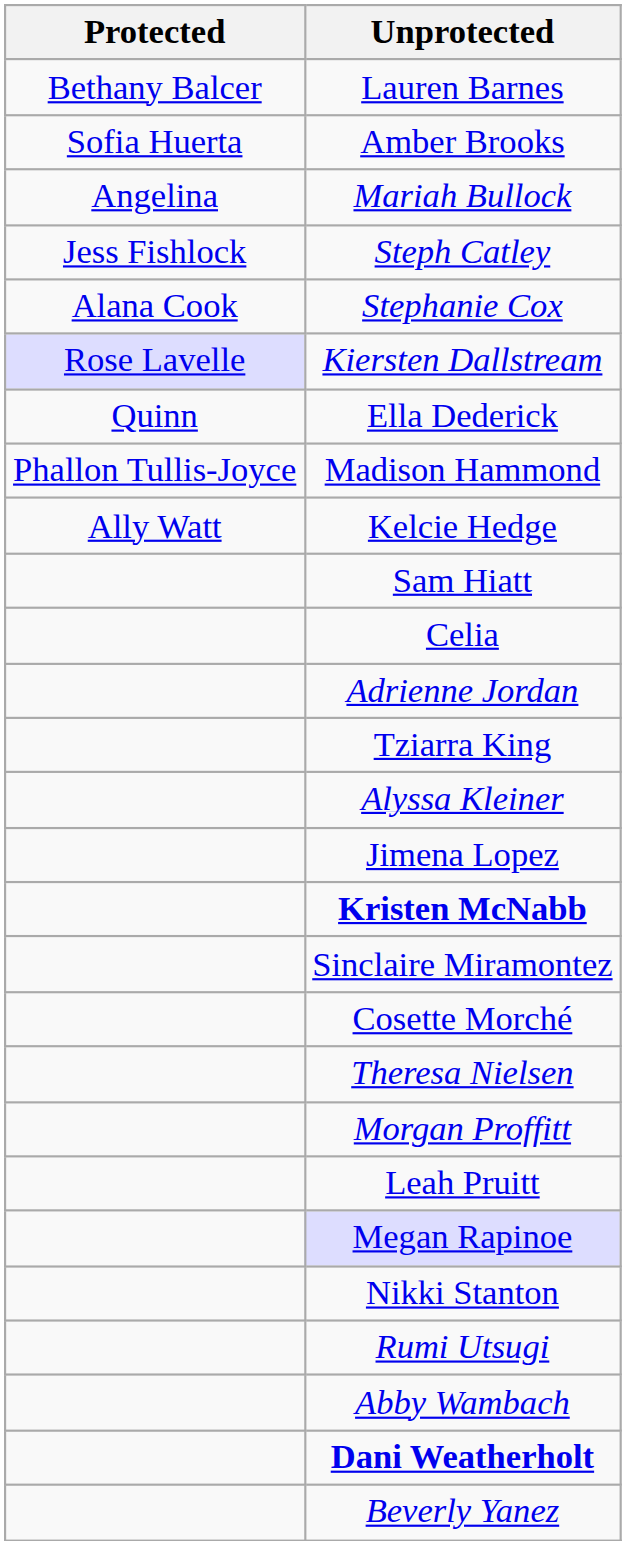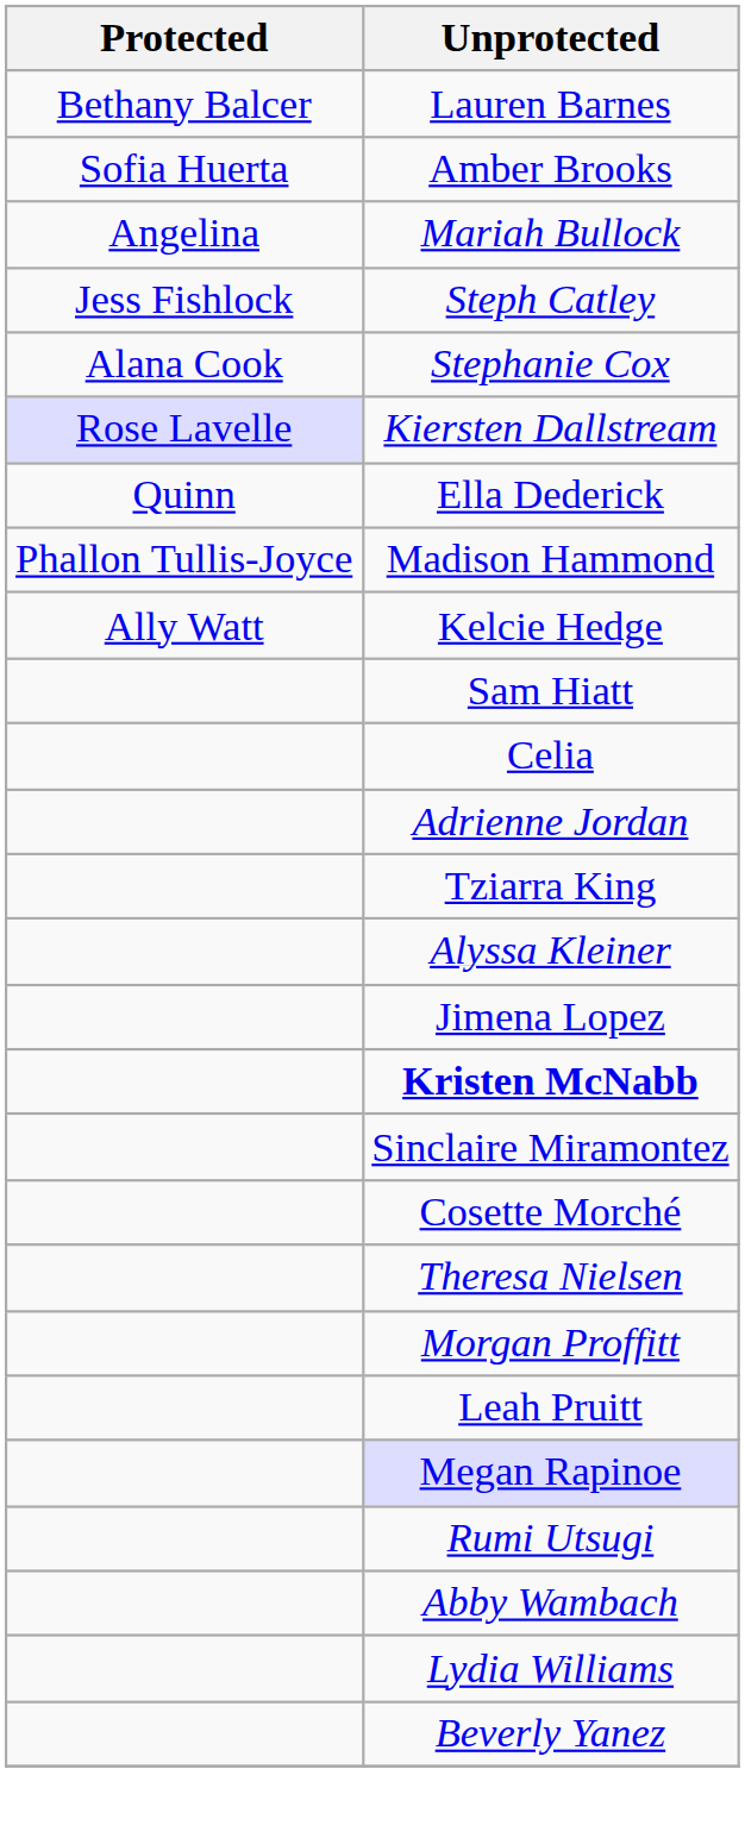 <table class="wikitable" style="text-align:center">
 <tr>
 <th scope="col">Protected</th>
 <th scope="col">Unprotected</th>
 </tr>
 <tr>
 <td><a href='#'>Bethany Balcer</a></td>
 <td><a href='#'>Lauren Barnes</a></td>
 </tr>
 <tr>
 <td><a href='#'>Sofia Huerta</a></td>
 <td><a href='#'>Amber Brooks</a></td>
 </tr>
 <tr>
 <td><a href='#'>Angelina</a></td>
 <td><em><a href='#'>Mariah Bullock</a></em></td>
 </tr>
 <tr>
 <td><a href='#'>Jess Fishlock</a></td>
 <td><em><a href='#'>Steph Catley</a></em></td>
 </tr>
 <tr>
 <td><a href='#'>Alana Cook</a></td>
 <td><em><a href='#'>Stephanie Cox</a></em></td>
 </tr>
 <tr>
 <td style="background:#ddf;"><a href='#'>Rose Lavelle</a></td>
 <td><em><a href='#'>Kiersten Dallstream</a></em></td>
 </tr>
 <tr>
 <td><a href='#'>Quinn</a></td>
 <td><a href='#'>Ella Dederick</a></td>
 </tr>
 <tr>
 <td><a href='#'>Phallon Tullis-Joyce</a></td>
 <td><a href='#'>Madison Hammond</a></td>
 </tr>
 <tr>
 <td><a href='#'>Ally Watt</a></td>
 <td><a href='#'>Kelcie Hedge</a></td>
 </tr>
 <tr>
 <td></td>
 <td><a href='#'>Sam Hiatt</a></td>
 </tr>
 <tr>
 <td></td>
 <td><a href='#'>Celia</a></td>
 </tr>
 <tr>
 <td></td>
 <td><em><a href='#'>Adrienne Jordan</a></em></td>
 </tr>
 <tr>
 <td></td>
 <td><a href='#'>Tziarra King</a></td>
 </tr>
 <tr>
 <td></td>
 <td><em><a href='#'>Alyssa Kleiner</a></em></td>
 </tr>
 <tr>
 <td></td>
 <td><a href='#'>Jimena Lopez</a></td>
 </tr>
 <tr>
 <td></td>
 <td><strong><a href='#'>Kristen McNabb</a></strong></td>
 </tr>
 <tr>
 <td></td>
 <td><a href='#'>Sinclaire Miramontez</a></td>
 </tr>
 <tr>
 <td></td>
 <td><a href='#'>Cosette Morché</a></td>
 </tr>
 <tr>
 <td></td>
 <td><em><a href='#'>Theresa Nielsen</a></em></td>
 </tr>
 <tr>
 <td></td>
 <td><em><a href='#'>Morgan Proffitt</a></em></td>
 </tr>
 <tr>
 <td></td>
 <td><a href='#'>Leah Pruitt</a></td>
 </tr>
 <tr>
 <td></td>
 <td style="background:#ddf;"><a href='#'>Megan Rapinoe</a></td>
 </tr>
 <tr>
 <td></td>
-<td><a href='#'>Nikki Stanton</a></td>
-</tr>
-<tr>
-<td></td>
 <td><em><a href='#'>Rumi Utsugi</a></em></td>
 </tr>
 <tr>
 <td></td>
 <td><em><a href='#'>Abby Wambach</a></em></td>
 </tr>
 <tr>
 <td></td>
-<td><strong><a href='#'>Dani Weatherholt</a></strong></td>
+<td><em><a href='#'>Lydia Williams</a></em></td>
 </tr>
 <tr>
 <td></td>
 <td><em><a href='#'>Beverly Yanez</a></em></td>
 </tr>
 <tr>
 </tr>
 </table>
